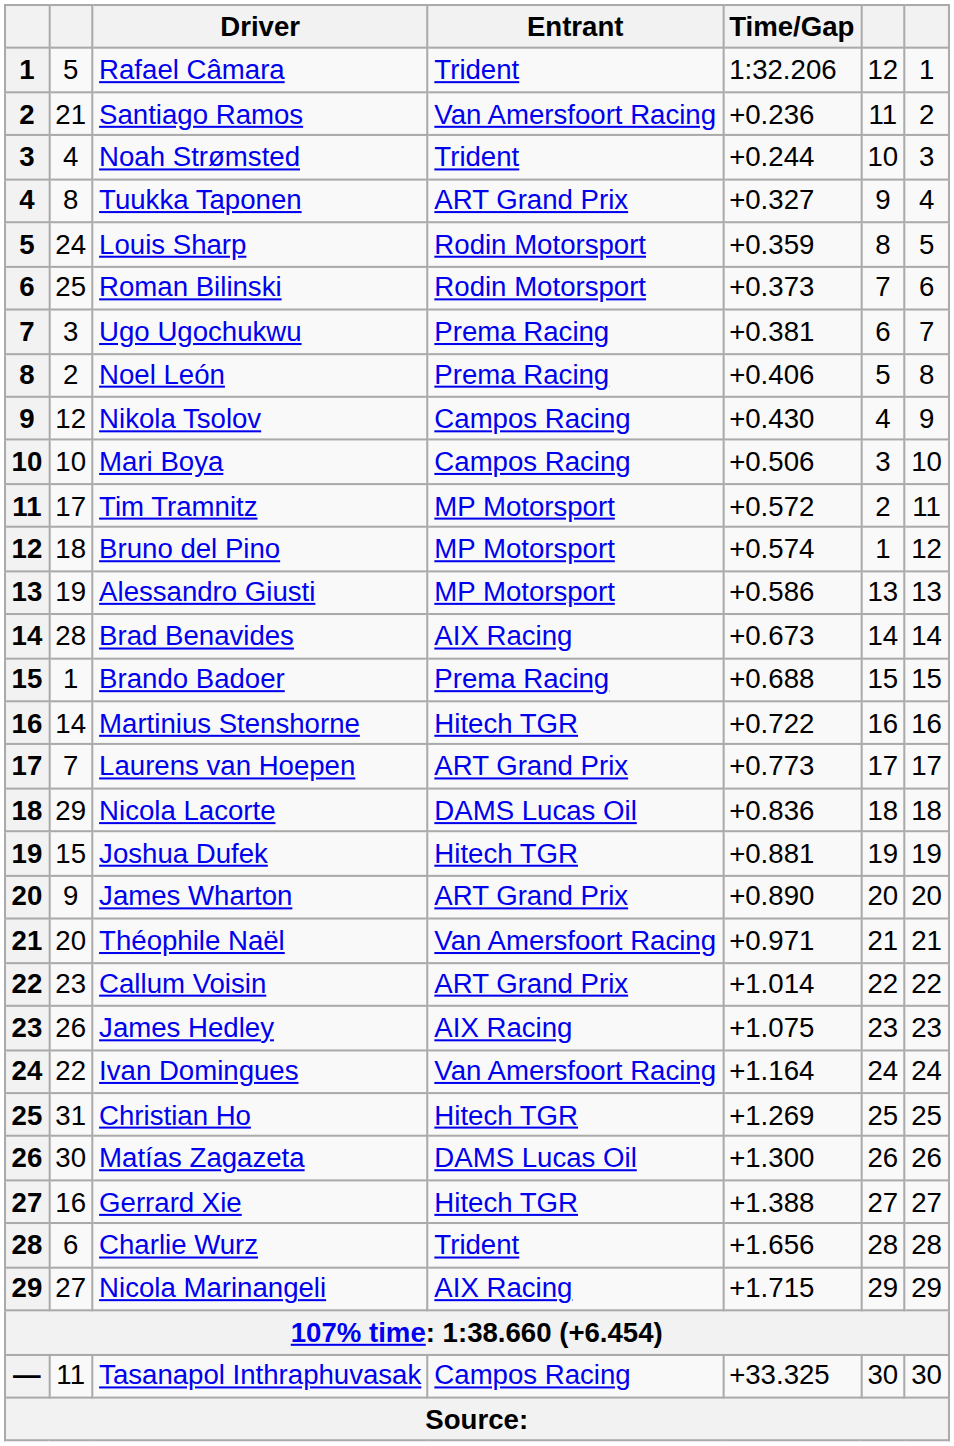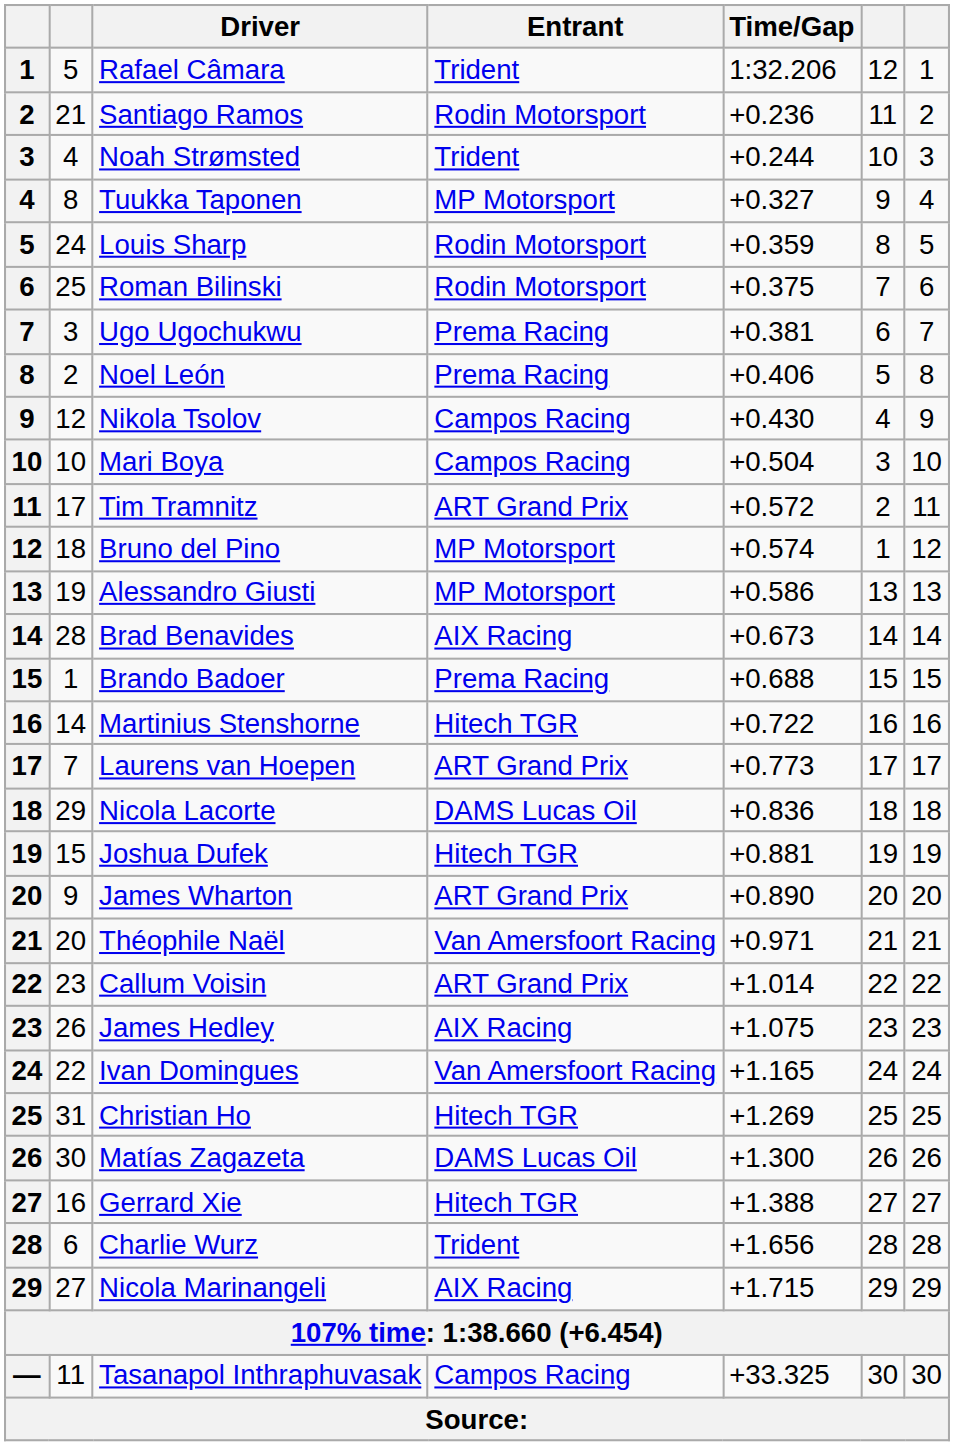 <table class="wikitable" style="font-size:85%">
 <tr>
 <th scope="col"></th>
 <th scope="col"></th>
 <th scope="col">Driver</th>
 <th scope="col">Entrant</th>
 <th scope="col">Time/Gap</th>
 <th scope="col"></th>
 <th scope="col"></th>
 </tr>
 <tr>
 <th>1</th>
 <td align="center">5</td>
 <td> <a href='#'>Rafael Câmara</a></td>
 <td><a href='#'>Trident</a></td>
 <td>1:32.206</td>
 <td align="center">12</td>
 <td align="center">1</td>
 </tr>
 <tr>
 <th>2</th>
 <td align="center">21</td>
 <td> <a href='#'>Santiago Ramos</a></td>
-<td><a href='#'>Van Amersfoort Racing</a></td>
+<td><a href='#'>Rodin Motorsport</a></td>
 <td>+0.236</td>
 <td align="center">11</td>
 <td align="center">2</td>
 </tr>
 <tr>
 <th>3</th>
 <td align="center">4</td>
 <td> <a href='#'>Noah Strømsted</a></td>
 <td><a href='#'>Trident</a></td>
 <td>+0.244</td>
 <td align="center">10</td>
 <td align="center">3</td>
 </tr>
 <tr>
 <th>4</th>
 <td align="center">8</td>
 <td> <a href='#'>Tuukka Taponen</a></td>
-<td><a href='#'>ART Grand Prix</a></td>
+<td><a href='#'>MP Motorsport</a></td>
 <td>+0.327</td>
 <td align="center">9</td>
 <td align="center">4</td>
 </tr>
 <tr>
 <th>5</th>
 <td align="center">24</td>
 <td> <a href='#'>Louis Sharp</a></td>
 <td><a href='#'>Rodin Motorsport</a></td>
 <td>+0.359</td>
 <td align="center">8</td>
 <td align="center">5</td>
 </tr>
 <tr>
 <th>6</th>
 <td align="center">25</td>
 <td> <a href='#'>Roman Bilinski</a></td>
 <td><a href='#'>Rodin Motorsport</a></td>
-<td>+0.373</td>
+<td>+0.375</td>
 <td align="center">7</td>
 <td align="center">6</td>
 </tr>
 <tr>
 <th>7</th>
 <td align="center">3</td>
 <td> <a href='#'>Ugo Ugochukwu</a></td>
 <td><a href='#'>Prema Racing</a></td>
 <td>+0.381</td>
 <td align="center">6</td>
 <td align="center">7</td>
 </tr>
 <tr>
 <th>8</th>
 <td align="center">2</td>
 <td> <a href='#'>Noel León</a></td>
 <td><a href='#'>Prema Racing</a></td>
 <td>+0.406</td>
 <td align="center">5</td>
 <td align="center">8</td>
 </tr>
 <tr>
 <th>9</th>
 <td align="center">12</td>
 <td> <a href='#'>Nikola Tsolov</a></td>
 <td><a href='#'>Campos Racing</a></td>
 <td>+0.430</td>
 <td align="center">4</td>
 <td align="center">9</td>
 </tr>
 <tr>
 <th>10</th>
 <td align="center">10</td>
 <td> <a href='#'>Mari Boya</a></td>
 <td><a href='#'>Campos Racing</a></td>
-<td>+0.506</td>
+<td>+0.504</td>
 <td align="center">3</td>
 <td align="center">10</td>
 </tr>
 <tr>
 <th>11</th>
 <td align="center">17</td>
 <td> <a href='#'>Tim Tramnitz</a></td>
-<td><a href='#'>MP Motorsport</a></td>
+<td><a href='#'>ART Grand Prix</a></td>
 <td>+0.572</td>
 <td align="center">2</td>
 <td align="center">11</td>
 </tr>
 <tr>
 <th>12</th>
 <td align="center">18</td>
 <td> <a href='#'>Bruno del Pino</a></td>
 <td><a href='#'>MP Motorsport</a></td>
 <td>+0.574</td>
 <td align="center">1</td>
 <td align="center">12</td>
 </tr>
 <tr>
 <th>13</th>
 <td align="center">19</td>
 <td> <a href='#'>Alessandro Giusti</a></td>
 <td><a href='#'>MP Motorsport</a></td>
 <td>+0.586</td>
 <td align="center">13</td>
 <td align="center">13</td>
 </tr>
 <tr>
 <th>14</th>
 <td align="center">28</td>
 <td> <a href='#'>Brad Benavides</a></td>
 <td><a href='#'>AIX Racing</a></td>
 <td>+0.673</td>
 <td align="center">14</td>
 <td align="center">14</td>
 </tr>
 <tr>
 <th>15</th>
 <td align="center">1</td>
 <td> <a href='#'>Brando Badoer</a></td>
 <td><a href='#'>Prema Racing</a></td>
 <td>+0.688</td>
 <td align="center">15</td>
 <td align="center">15</td>
 </tr>
 <tr>
 <th>16</th>
 <td align="center">14</td>
 <td> <a href='#'>Martinius Stenshorne</a></td>
 <td><a href='#'>Hitech TGR</a></td>
 <td>+0.722</td>
 <td align="center">16</td>
 <td align="center">16</td>
 </tr>
 <tr>
 <th>17</th>
 <td align="center">7</td>
 <td> <a href='#'>Laurens van Hoepen</a></td>
 <td><a href='#'>ART Grand Prix</a></td>
 <td>+0.773</td>
 <td align="center">17</td>
 <td align="center">17</td>
 </tr>
 <tr>
 <th>18</th>
 <td align="center">29</td>
 <td> <a href='#'>Nicola Lacorte</a></td>
 <td><a href='#'>DAMS Lucas Oil</a></td>
 <td>+0.836</td>
 <td align="center">18</td>
 <td align="center">18</td>
 </tr>
 <tr>
 <th>19</th>
 <td align="center">15</td>
 <td> <a href='#'>Joshua Dufek</a></td>
 <td><a href='#'>Hitech TGR</a></td>
 <td>+0.881</td>
 <td align="center">19</td>
 <td align="center">19</td>
 </tr>
 <tr>
 <th>20</th>
 <td align="center">9</td>
 <td> <a href='#'>James Wharton</a></td>
 <td><a href='#'>ART Grand Prix</a></td>
 <td>+0.890</td>
 <td align="center">20</td>
 <td align="center">20</td>
 </tr>
 <tr>
 <th>21</th>
 <td align="center">20</td>
 <td> <a href='#'>Théophile Naël</a></td>
 <td><a href='#'>Van Amersfoort Racing</a></td>
 <td>+0.971</td>
 <td align="center">21</td>
 <td align="center">21</td>
 </tr>
 <tr>
 <th>22</th>
 <td align="center">23</td>
 <td> <a href='#'>Callum Voisin</a></td>
 <td><a href='#'>ART Grand Prix</a></td>
 <td>+1.014</td>
 <td align="center">22</td>
 <td align="center">22</td>
 </tr>
 <tr>
 <th>23</th>
 <td align="center">26</td>
 <td> <a href='#'>James Hedley</a></td>
 <td><a href='#'>AIX Racing</a></td>
 <td>+1.075</td>
 <td align="center">23</td>
 <td align="center">23</td>
 </tr>
 <tr>
 <th>24</th>
 <td align="center">22</td>
 <td> <a href='#'>Ivan Domingues</a></td>
 <td><a href='#'>Van Amersfoort Racing</a></td>
-<td>+1.164</td>
+<td>+1.165</td>
 <td align="center">24</td>
 <td align="center">24</td>
 </tr>
 <tr>
 <th>25</th>
 <td align="center">31</td>
 <td> <a href='#'>Christian Ho</a></td>
 <td><a href='#'>Hitech TGR</a></td>
 <td>+1.269</td>
 <td align="center">25</td>
 <td align="center">25</td>
 </tr>
 <tr>
 <th>26</th>
 <td align="center">30</td>
 <td> <a href='#'>Matías Zagazeta</a></td>
 <td><a href='#'>DAMS Lucas Oil</a></td>
 <td>+1.300</td>
 <td align="center">26</td>
 <td align="center">26</td>
 </tr>
 <tr>
 <th>27</th>
 <td align="center">16</td>
 <td> <a href='#'>Gerrard Xie</a></td>
 <td><a href='#'>Hitech TGR</a></td>
 <td>+1.388</td>
 <td align="center">27</td>
 <td align="center">27</td>
 </tr>
 <tr>
 <th>28</th>
 <td align="center">6</td>
 <td> <a href='#'>Charlie Wurz</a></td>
 <td><a href='#'>Trident</a></td>
 <td>+1.656</td>
 <td align="center">28</td>
 <td align="center">28</td>
 </tr>
 <tr>
 <th>29</th>
 <td align="center">27</td>
 <td> <a href='#'>Nicola Marinangeli</a></td>
 <td><a href='#'>AIX Racing</a></td>
 <td>+1.715</td>
 <td align="center">29</td>
 <td align="center">29</td>
 </tr>
 <tr>
 <th colspan="7"><a href='#'>107% time</a>: 1:38.660 (+6.454)</th>
 </tr>
 <tr>
 <th>—</th>
 <td align="center">11</td>
 <td> <a href='#'>Tasanapol Inthraphuvasak</a></td>
 <td><a href='#'>Campos Racing</a></td>
 <td>+33.325</td>
 <td align="center">30</td>
 <td align="center">30</td>
 </tr>
 <tr>
 <th colspan="7">Source:</th>
 </tr>
 </table>
